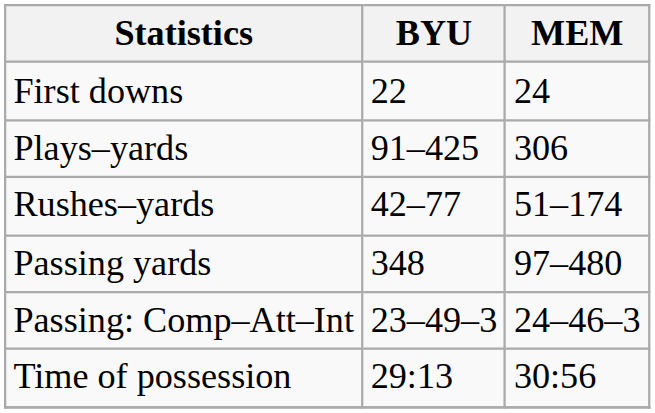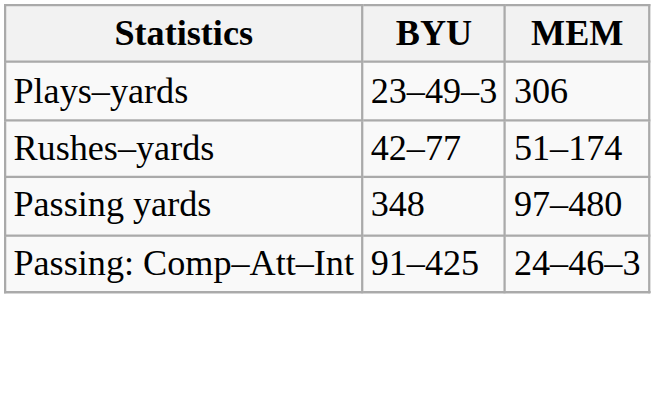 <table class="wikitable">
 <tr>
 <th>Statistics</th>
 <th>BYU</th>
 <th>MEM</th>
 </tr>
 <tr>
-<td>First downs</td>
-<td>22</td>
-<td>24</td>
-</tr>
-<tr>
 <td>Plays–yards</td>
-<td>91–425</td>
+<td>23–49–3</td>
 <td>306</td>
 </tr>
 <tr>
 <td>Rushes–yards</td>
 <td>42–77</td>
 <td>51–174</td>
 </tr>
 <tr>
 <td>Passing yards</td>
 <td>348</td>
 <td>97–480</td>
 </tr>
 <tr>
 <td>Passing: Comp–Att–Int</td>
-<td>23–49–3</td>
+<td>91–425</td>
 <td>24–46–3</td>
-</tr>
-<tr>
-<td>Time of possession</td>
-<td>29:13</td>
-<td>30:56</td>
 </tr>
 <tr>
 </tr>
 </table>
